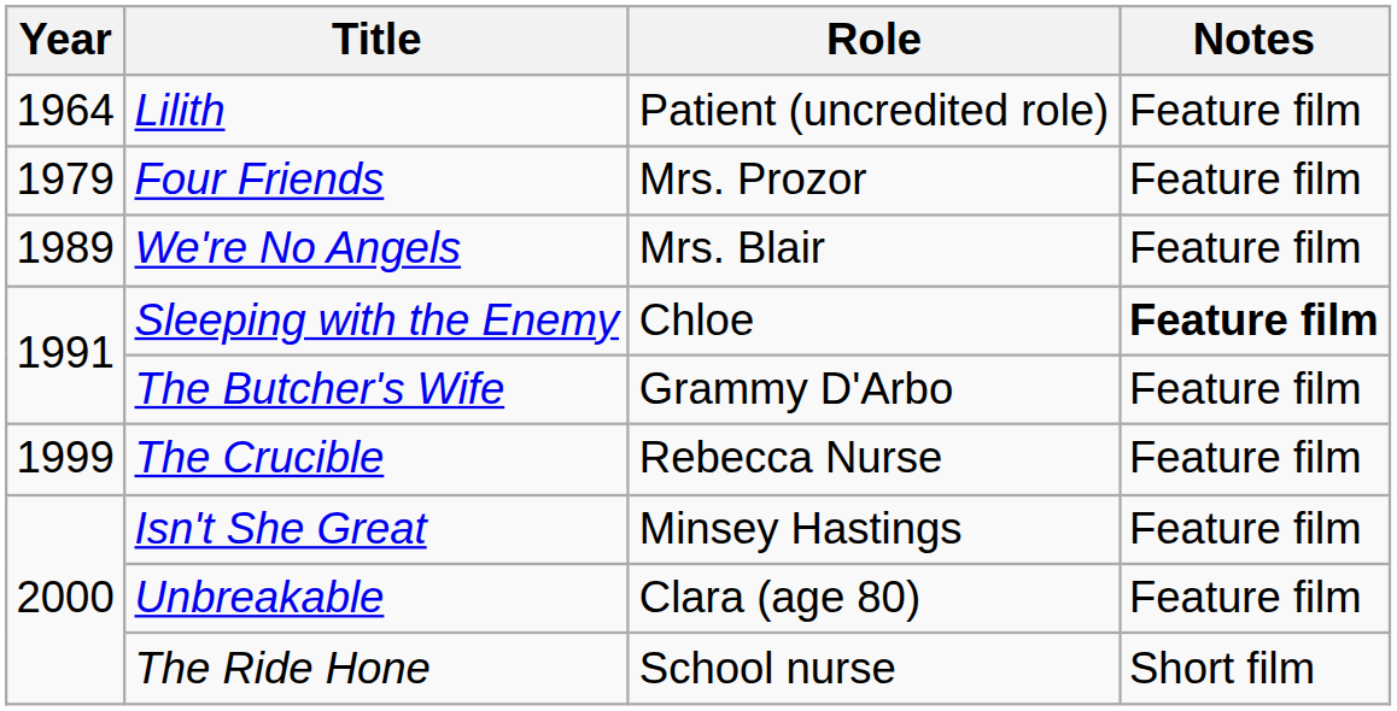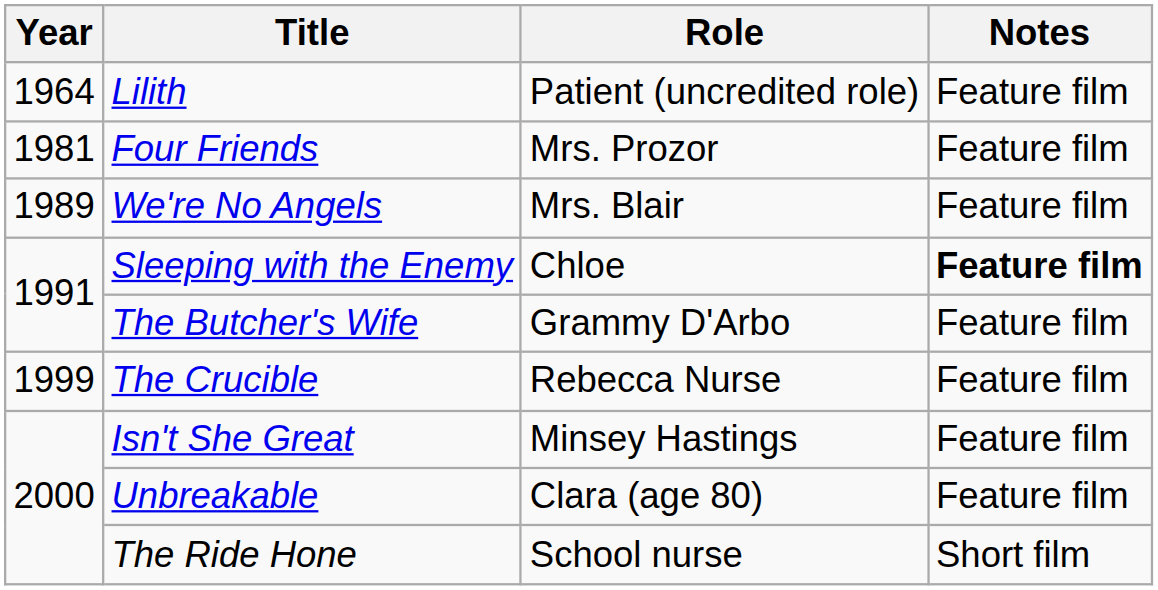 <table class="wikitable">
 <tr>
 <th>Year</th>
 <th>Title</th>
 <th>Role</th>
 <th>Notes</th>
 </tr>
 <tr>
 <td>1964</td>
 <td><em><a href='#'>Lilith</a></em></td>
 <td>Patient (uncredited role)</td>
 <td>Feature film</td>
 </tr>
 <tr>
-<td>1979</td>
+<td>1981</td>
 <td><em><a href='#'>Four Friends</a></em></td>
 <td>Mrs. Prozor</td>
 <td>Feature film</td>
 </tr>
 <tr>
 <td>1989</td>
 <td><em><a href='#'>We're No Angels</a></em></td>
 <td>Mrs. Blair</td>
 <td>Feature film</td>
 </tr>
 <tr>
 <td rowspan=2>1991</td>
 <td><em><a href='#'>Sleeping with the Enemy</a></em></td>
 <td>Chloe</td>
 <td><strong>Feature film</strong></td>
 </tr>
 <tr>
 <td><em><a href='#'>The Butcher's Wife</a></em></td>
 <td>Grammy D'Arbo</td>
 <td>Feature film</td>
 </tr>
 <tr>
 <td>1999</td>
 <td><em><a href='#'>The Crucible</a></em></td>
 <td>Rebecca Nurse</td>
 <td>Feature film</td>
 </tr>
 <tr>
 <td rowspan=3>2000</td>
 <td><em><a href='#'>Isn't She Great</a></em></td>
 <td>Minsey Hastings</td>
 <td>Feature film</td>
 </tr>
 <tr>
 <td><em><a href='#'>Unbreakable</a></em></td>
 <td>Clara (age 80)</td>
 <td>Feature film</td>
 </tr>
 <tr>
 <td><em>The Ride Hone</em></td>
 <td>School nurse</td>
 <td>Short film</td>
 </tr>
 </table>
